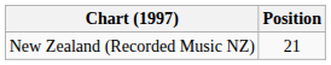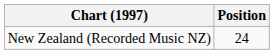 <table class="wikitable sortable">
 <tr>
 <th>Chart (1997)</th>
 <th>Position</th>
 </tr>
 <tr>
 <td align="left">New Zealand (Recorded Music NZ)</td>
-<td align="center">21</td>
+<td align="center">24</td>
 </tr>
 </table>
